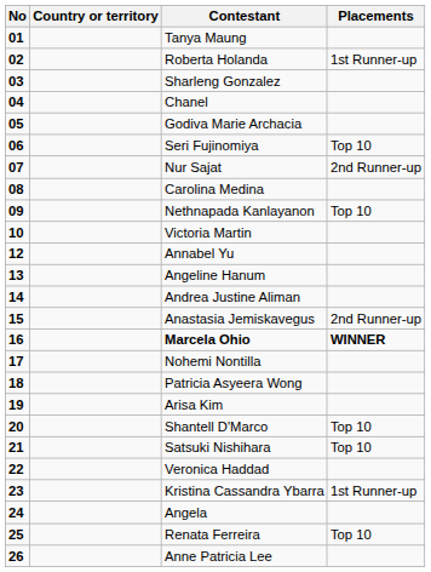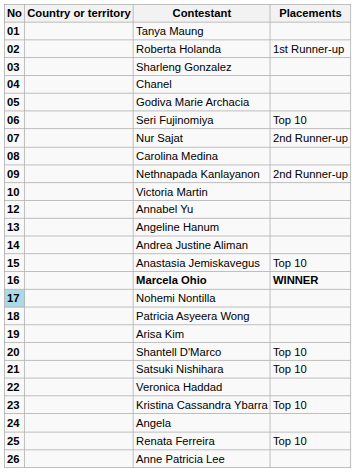 <table class="wikitable sortable" style="font-size:95%;">
 <tr>
 <th>No</th>
 <th>Country or territory</th>
 <th>Contestant</th>
 <th>Placements</th>
 </tr>
 <tr>
 <td><strong>01</strong></td>
 <td></td>
 <td>Tanya Maung</td>
 <td></td>
 </tr>
 <tr>
 <td><strong>02</strong></td>
 <td></td>
 <td>Roberta Holanda</td>
 <td>1st Runner-up</td>
 </tr>
 <tr>
 <td><strong>03</strong></td>
 <td></td>
 <td>Sharleng Gonzalez</td>
 <td></td>
 </tr>
 <tr>
 <td><strong>04</strong></td>
 <td></td>
 <td>Chanel</td>
 <td></td>
 </tr>
 <tr>
 <td><strong>05</strong></td>
 <td></td>
 <td>Godiva Marie Archacia</td>
 <td></td>
 </tr>
 <tr>
 <td><strong>06</strong></td>
 <td></td>
 <td>Seri Fujinomiya</td>
 <td>Top 10</td>
 </tr>
 <tr>
 <td><strong>07</strong></td>
 <td></td>
 <td>Nur Sajat</td>
 <td>2nd Runner-up</td>
 </tr>
 <tr>
 <td><strong>08</strong></td>
 <td></td>
 <td>Carolina Medina</td>
 <td></td>
 </tr>
 <tr>
 <td><strong>09</strong></td>
 <td></td>
 <td>Nethnapada Kanlayanon</td>
-<td>Top 10</td>
+<td>2nd Runner-up</td>
 </tr>
 <tr>
 <td><strong>10</strong></td>
 <td></td>
 <td>Victoria Martin</td>
 <td></td>
 </tr>
 <tr>
 <td><strong>12</strong></td>
 <td></td>
 <td>Annabel Yu</td>
 <td></td>
 </tr>
 <tr>
 <td><strong>13</strong></td>
 <td></td>
 <td>Angeline Hanum</td>
 <td></td>
 </tr>
 <tr>
 <td><strong>14</strong></td>
 <td></td>
 <td>Andrea Justine Aliman</td>
 <td></td>
 </tr>
 <tr>
 <td><strong>15</strong></td>
 <td></td>
 <td>Anastasia Jemiskavegus</td>
-<td>2nd Runner-up</td>
+<td>Top 10</td>
 </tr>
 <tr>
 <td><strong>16</strong></td>
 <td><strong></strong></td>
 <td><strong>Marcela Ohio</strong></td>
 <td><strong>WINNER</strong></td>
 </tr>
 <tr>
-<td><strong>17</strong></td>
+<td style="background: lightblue;"><strong>17</strong></td>
 <td></td>
 <td>Nohemi Nontilla</td>
 <td></td>
 </tr>
 <tr>
 <td><strong>18</strong></td>
 <td></td>
 <td>Patricia Asyeera Wong</td>
 <td></td>
 </tr>
 <tr>
 <td><strong>19</strong></td>
 <td></td>
 <td>Arisa Kim</td>
 <td></td>
 </tr>
 <tr>
 <td><strong>20</strong></td>
 <td></td>
 <td>Shantell D'Marco</td>
 <td>Top 10</td>
 </tr>
 <tr>
 <td><strong>21</strong></td>
 <td></td>
 <td>Satsuki Nishihara</td>
 <td>Top 10</td>
 </tr>
 <tr>
 <td><strong>22</strong></td>
 <td></td>
 <td>Veronica Haddad</td>
 <td></td>
 </tr>
 <tr>
 <td><strong>23</strong></td>
 <td></td>
 <td>Kristina Cassandra Ybarra</td>
-<td>1st Runner-up</td>
+<td>Top 10</td>
 </tr>
 <tr>
 <td><strong>24</strong></td>
 <td></td>
 <td>Angela</td>
 <td></td>
 </tr>
 <tr>
 <td><strong>25</strong></td>
 <td></td>
 <td>Renata Ferreira</td>
 <td>Top 10</td>
 </tr>
 <tr>
 <td><strong>26</strong></td>
 <td></td>
 <td>Anne Patricia Lee</td>
 <td></td>
 </tr>
 </table>
